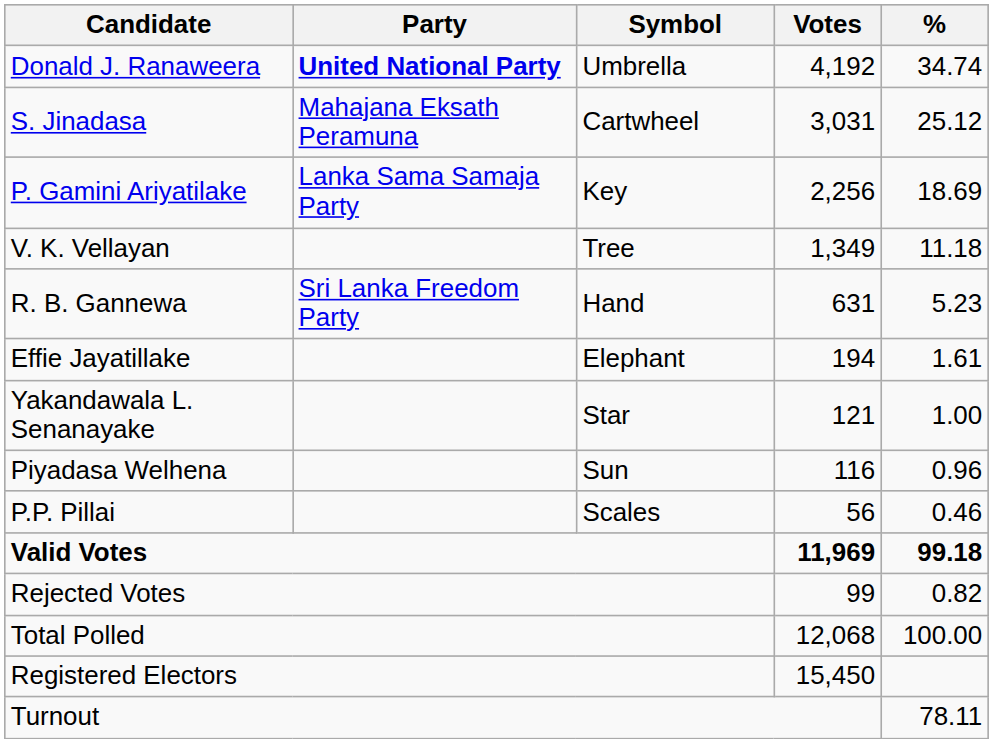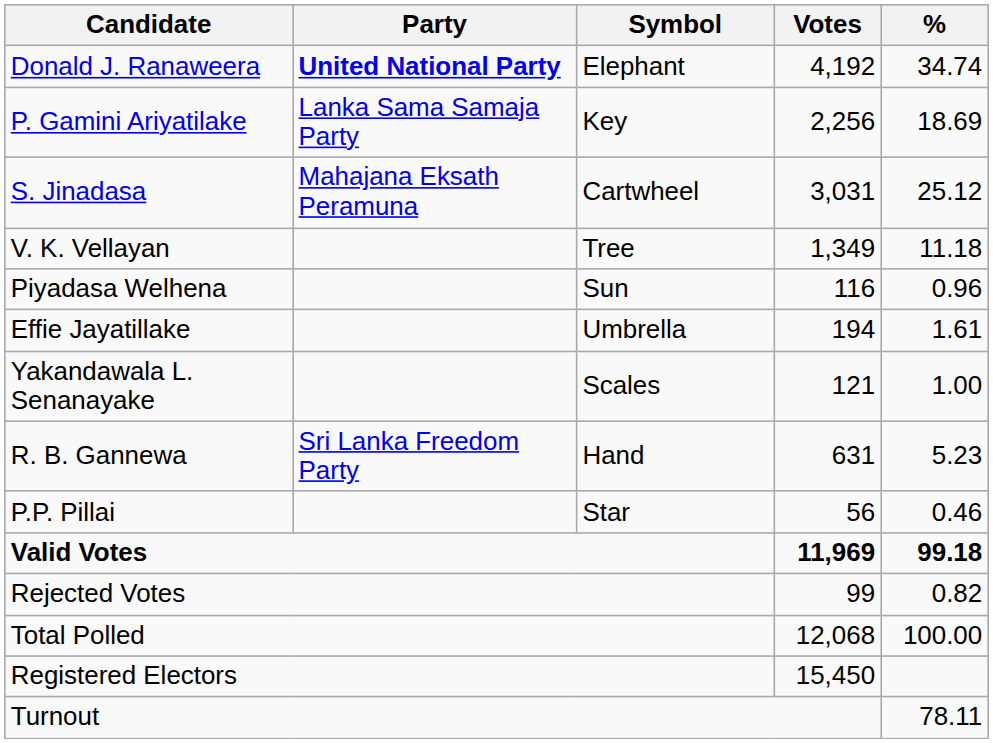 <table class="wikitable" border="1" style="text-align:right;">
 <tr>
 <th align=left width="180">Candidate</th>
 <th align=left width="180">Party</th>
 <th align=left width="120">Symbol</th>
 <th align=left width="60">Votes</th>
 <th align=left width="60">%</th>
 </tr>
 <tr>
 <td align=left><a href='#'>Donald J. Ranaweera</a></td>
 <td align=left><strong><a href='#'>United National Party</a></strong></td>
-<td align=left>Umbrella</td>
+<td align=left>Elephant</td>
 <td align=right>4,192</td>
 <td align=right>34.74</td>
+</tr>
+<tr>
+<td align=left><a href='#'>P. Gamini Ariyatilake</a></td>
+<td align=left><a href='#'>Lanka Sama Samaja Party</a></td>
+<td align=left>Key</td>
+<td align=right>2,256</td>
+<td align=right>18.69</td>
 </tr>
 <tr>
 <td align=left><a href='#'>S. Jinadasa</a></td>
 <td align=left><a href='#'>Mahajana Eksath Peramuna</a></td>
 <td align=left>Cartwheel</td>
 <td align=right>3,031</td>
 <td align=right>25.12</td>
 </tr>
 <tr>
-<td align=left><a href='#'>P. Gamini Ariyatilake</a></td>
-<td align=left><a href='#'>Lanka Sama Samaja Party</a></td>
-<td align=left>Key</td>
-<td align=right>2,256</td>
-<td align=right>18.69</td>
-</tr>
-<tr>
 <td align=left>V. K. Vellayan</td>
 <td align=left></td>
 <td align=left>Tree</td>
 <td align=right>1,349</td>
 <td align=right>11.18</td>
+</tr>
+<tr>
+<td align=left>Piyadasa Welhena</td>
+<td align=left></td>
+<td align=left>Sun</td>
+<td align=right>116</td>
+<td align=right>0.96</td>
+</tr>
+<tr>
+<td align=left>Effie Jayatillake</td>
+<td align=left></td>
+<td align=left>Umbrella</td>
+<td align=right>194</td>
+<td align=right>1.61</td>
+</tr>
+<tr>
+<td align=left>Yakandawala L. Senanayake</td>
+<td align=left></td>
+<td align=left>Scales</td>
+<td align=right>121</td>
+<td align=right>1.00</td>
 </tr>
 <tr>
 <td align=left>R. B. Gannewa</td>
 <td align=left><a href='#'>Sri Lanka Freedom Party</a></td>
 <td align=left>Hand</td>
 <td align=right>631</td>
 <td align=right>5.23</td>
 </tr>
 <tr>
-<td align=left>Effie Jayatillake</td>
-<td align=left></td>
-<td align=left>Elephant</td>
-<td align=right>194</td>
-<td align=right>1.61</td>
-</tr>
-<tr>
-<td align=left>Yakandawala L. Senanayake</td>
+<td align=left>P.P. Pillai</td>
 <td align=left></td>
 <td align=left>Star</td>
-<td align=right>121</td>
-<td align=right>1.00</td>
-</tr>
-<tr>
-<td align=left>Piyadasa Welhena</td>
-<td align=left></td>
-<td align=left>Sun</td>
-<td align=right>116</td>
-<td align=right>0.96</td>
-</tr>
-<tr>
-<td align=left>P.P. Pillai</td>
-<td align=left></td>
-<td align=left>Scales</td>
 <td align=right>56</td>
 <td align=right>0.46</td>
 </tr>
 <tr>
 <td align=left colspan=3><strong>Valid Votes</strong></td>
 <td align=right><strong>11,969</strong></td>
 <td align=right><strong>99.18</strong></td>
 </tr>
 <tr>
 <td align=left colspan=3>Rejected Votes</td>
 <td align=right>99</td>
 <td align=right>0.82</td>
 </tr>
 <tr>
 <td align=left colspan=3>Total Polled</td>
 <td align=right>12,068</td>
 <td align=right>100.00</td>
 </tr>
 <tr>
 <td align=left colspan=3>Registered Electors</td>
 <td align=right>15,450</td>
 <td></td>
 </tr>
 <tr>
 <td align=left colspan=4>Turnout</td>
 <td align=right>78.11</td>
 </tr>
 </table>
